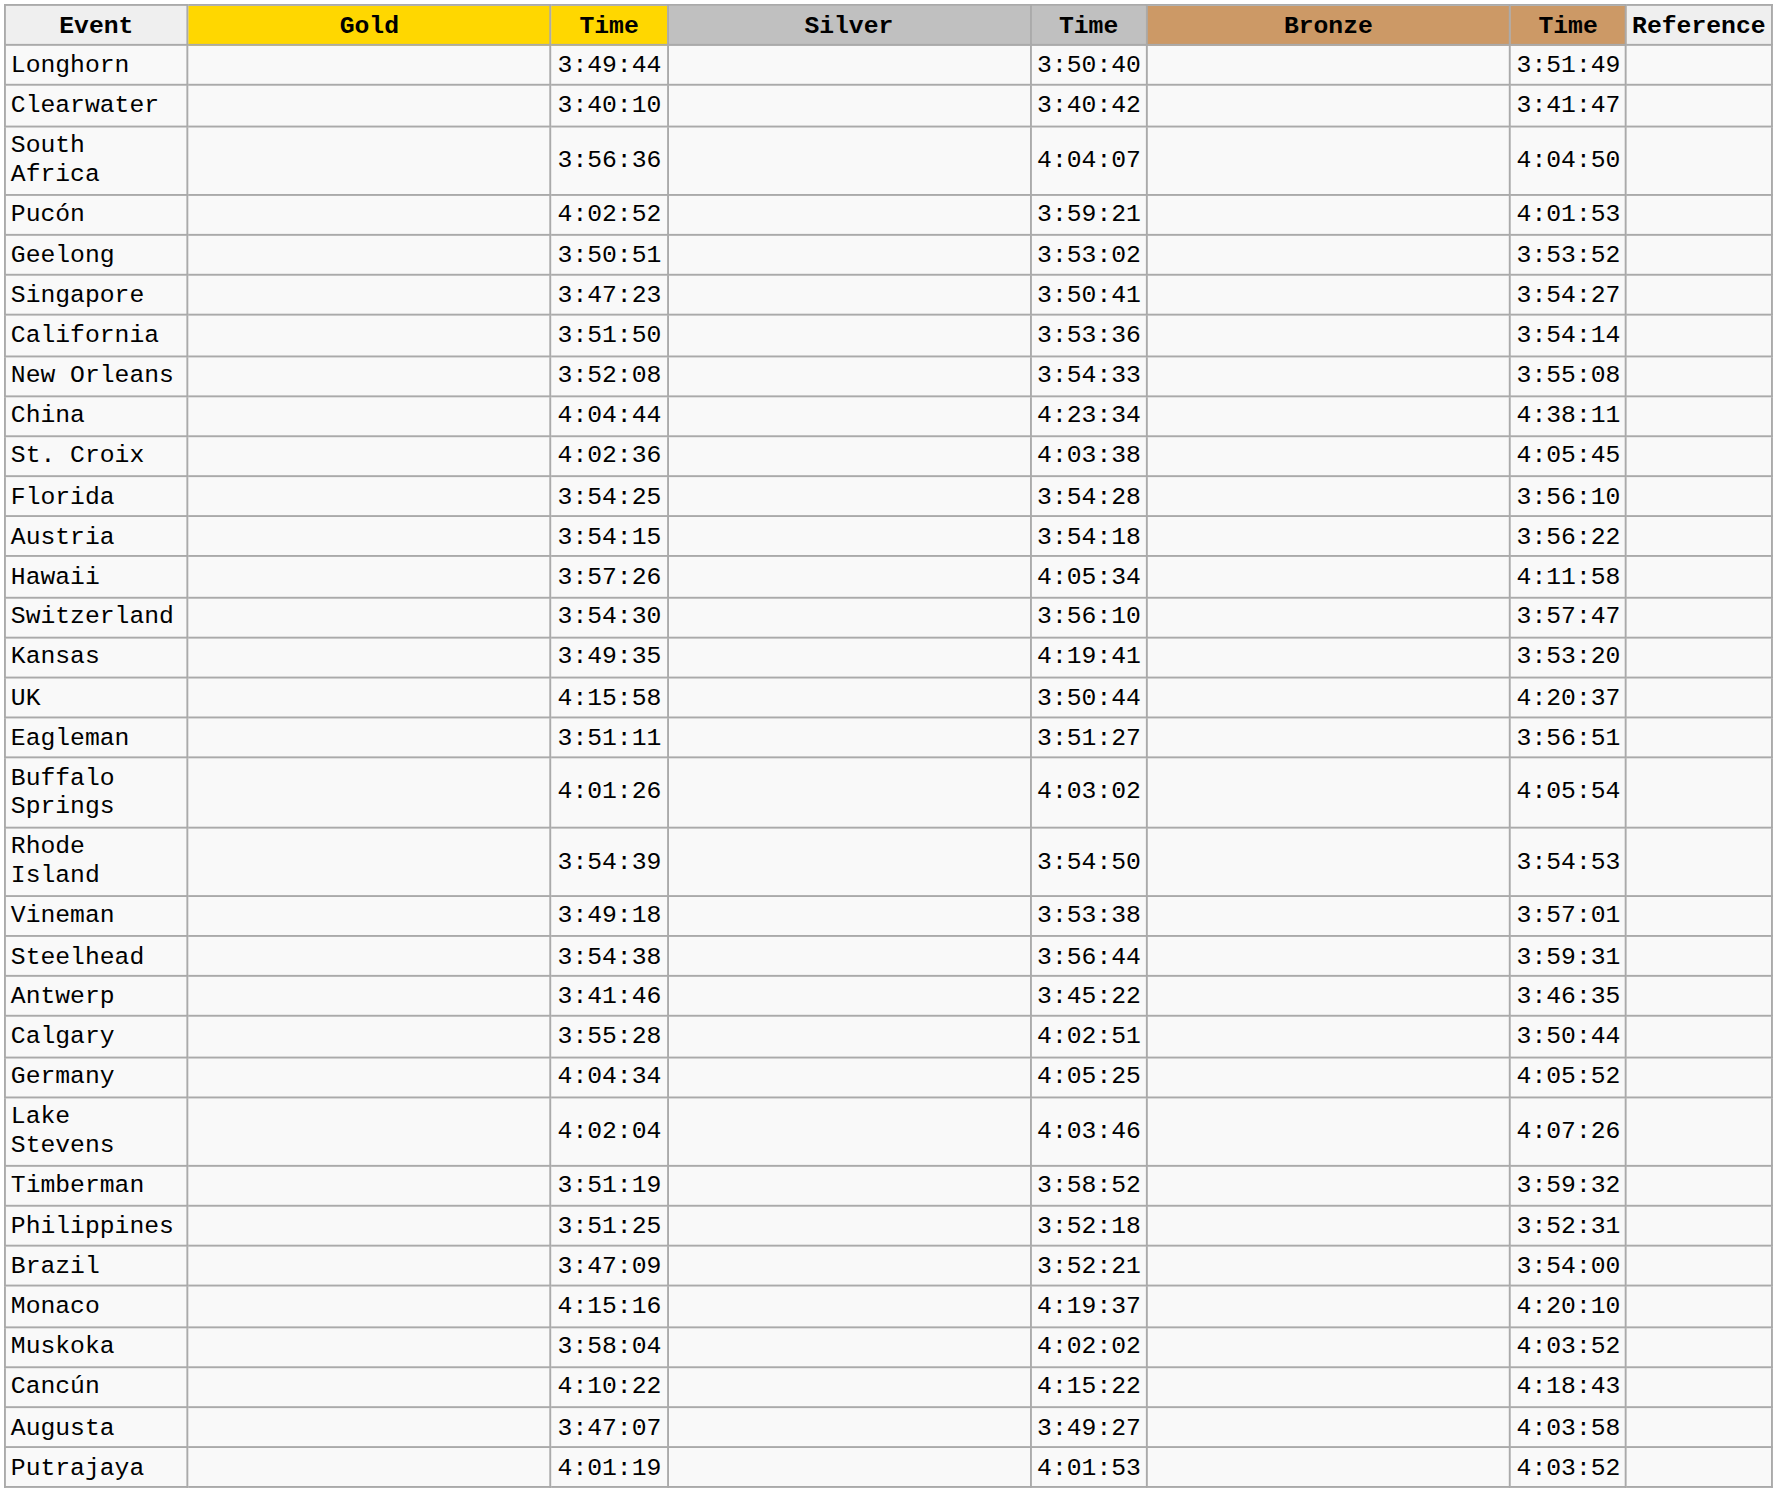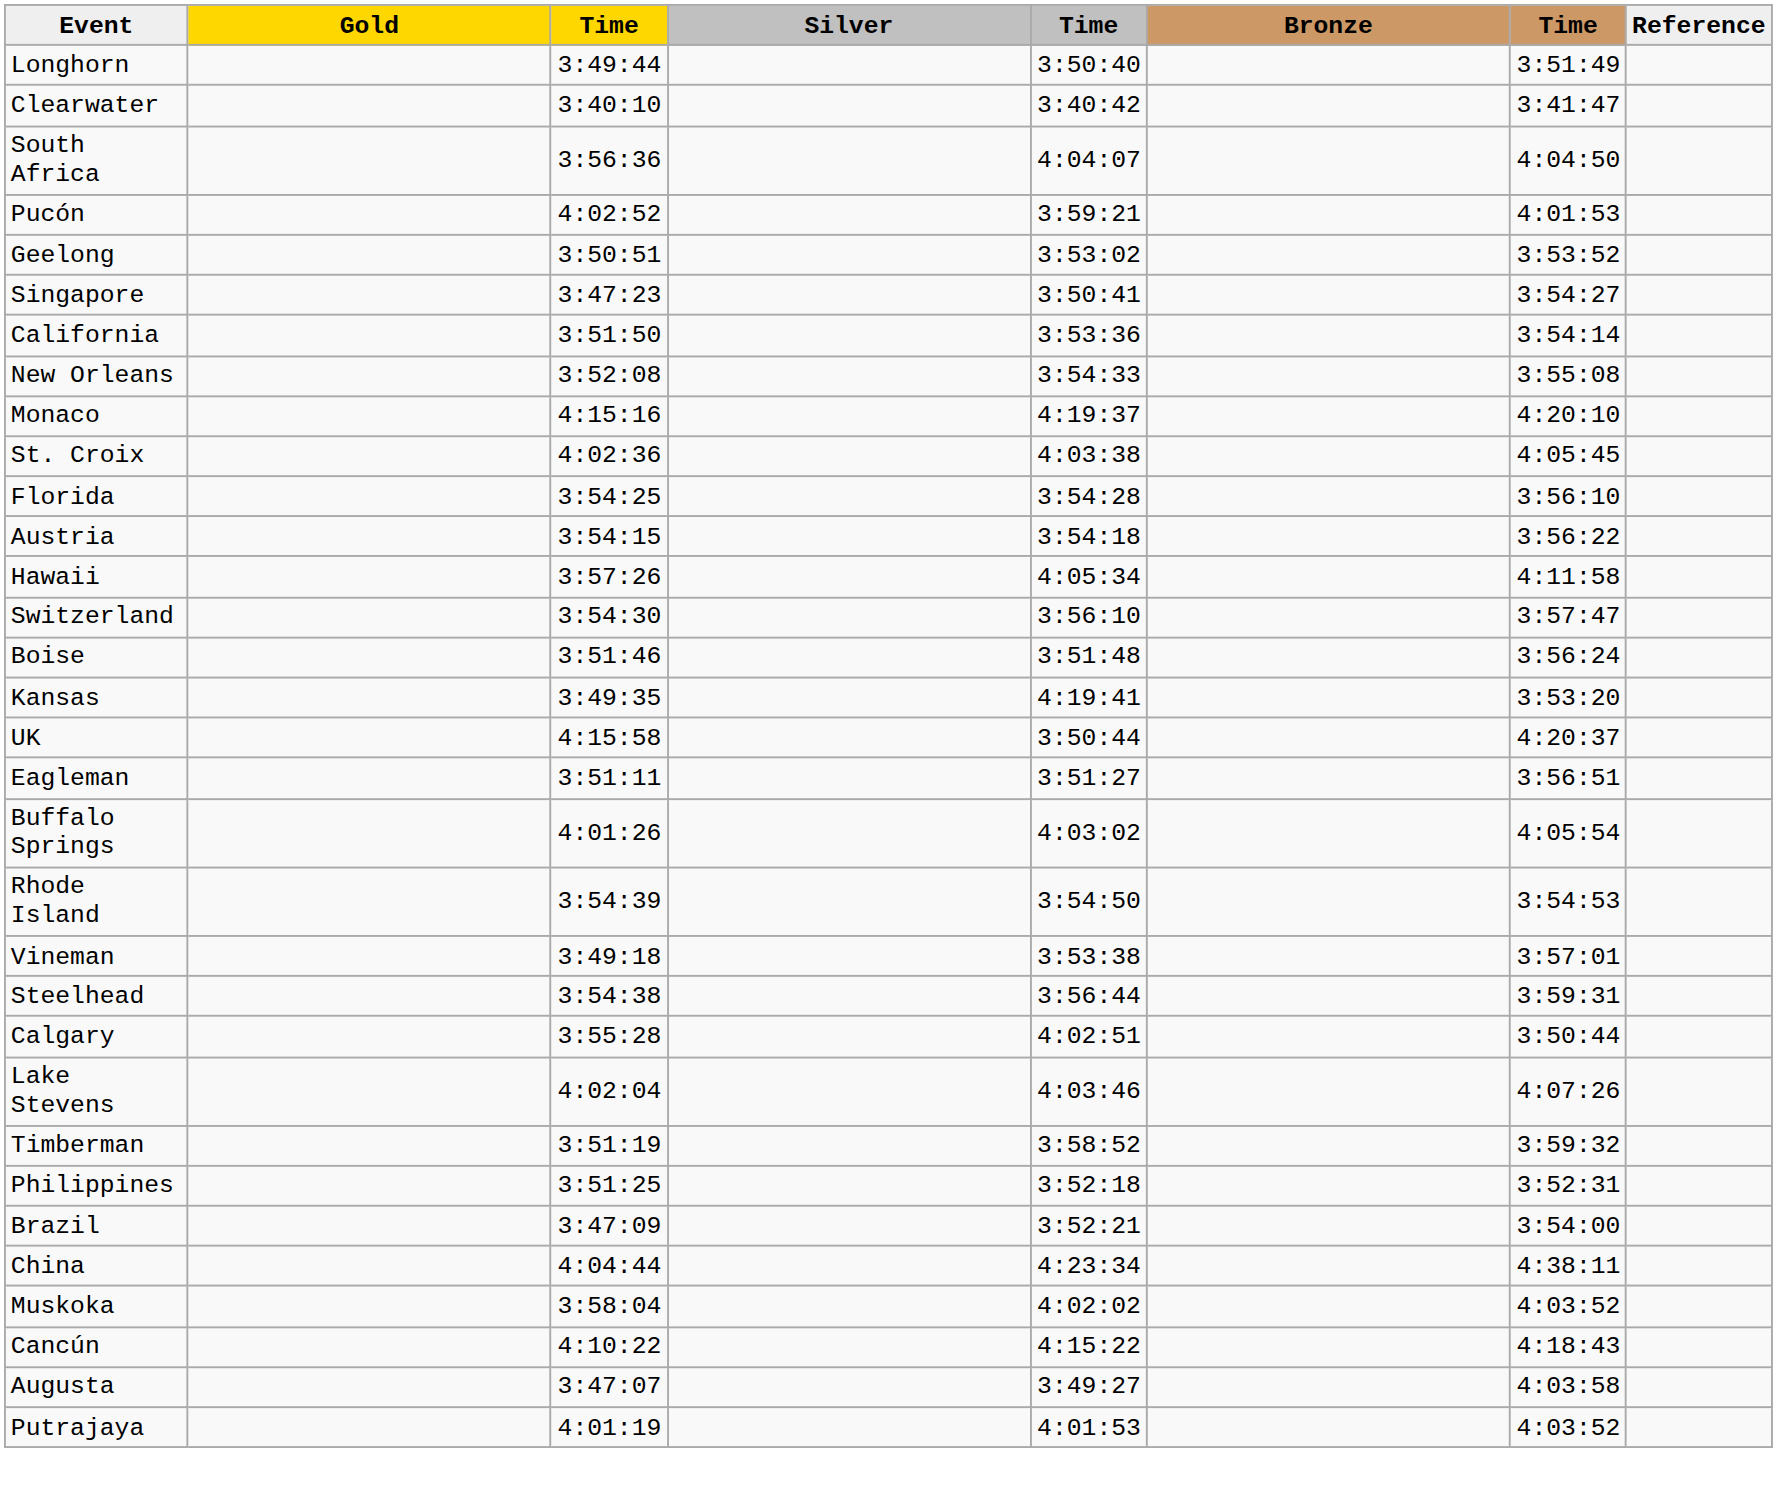 <table class="wikitable sortable">
 <tr align="center">
 <td width="90" bgcolor="efefef"><strong>Event</strong></td>
 <td width="185" bgcolor="gold"><strong>Gold</strong></td>
 <td width="55" bgcolor="gold"><strong>Time</strong></td>
 <td width="185" bgcolor="silver"><strong>Silver</strong></td>
 <td width="55" bgcolor="silver"><strong>Time</strong></td>
 <td width="185" bgcolor="cc9966"><strong>Bronze</strong></td>
 <td width="55" bgcolor="cc9966"><strong>Time</strong></td>
 <td class="unsortable" bgcolor="efefef"><strong>Reference</strong></td>
 </tr>
 <tr>
 <td>Longhorn</td>
 <td></td>
 <td align="right">3:49:44</td>
 <td></td>
 <td align="right">3:50:40</td>
 <td></td>
 <td align="right">3:51:49</td>
 <td></td>
 </tr>
 <tr>
 <td>Clearwater</td>
 <td></td>
 <td align="right">3:40:10</td>
 <td></td>
 <td align="right">3:40:42</td>
 <td></td>
 <td align="right">3:41:47</td>
 <td></td>
 </tr>
 <tr>
 <td>South Africa</td>
 <td></td>
 <td align="right">3:56:36</td>
 <td></td>
 <td align="right">4:04:07</td>
 <td></td>
 <td align="right">4:04:50</td>
 <td></td>
 </tr>
 <tr>
 <td>Pucón</td>
 <td></td>
 <td align="right">4:02:52</td>
 <td></td>
 <td align="right">3:59:21</td>
 <td></td>
 <td align="right">4:01:53</td>
 <td></td>
 </tr>
 <tr>
 <td>Geelong</td>
 <td></td>
 <td align="right">3:50:51</td>
 <td></td>
 <td align="right">3:53:02</td>
 <td></td>
 <td align="right">3:53:52</td>
 <td></td>
 </tr>
 <tr>
 <td>Singapore</td>
 <td></td>
 <td align="right">3:47:23</td>
 <td></td>
 <td align="right">3:50:41</td>
 <td></td>
 <td align="right">3:54:27</td>
 <td></td>
 </tr>
 <tr>
 <td>California</td>
 <td></td>
 <td align="right">3:51:50</td>
 <td></td>
 <td align="right">3:53:36</td>
 <td></td>
 <td align="right">3:54:14</td>
 <td></td>
 </tr>
 <tr>
 <td>New Orleans</td>
 <td></td>
 <td align="right">3:52:08</td>
 <td></td>
 <td align="right">3:54:33</td>
 <td></td>
 <td align="right">3:55:08</td>
 <td></td>
 </tr>
 <tr>
-<td>China</td>
+<td>Monaco</td>
 <td></td>
-<td align="right">4:04:44</td>
+<td align="right">4:15:16</td>
 <td></td>
-<td align="right">4:23:34</td>
+<td align="right">4:19:37</td>
 <td></td>
-<td align="right">4:38:11</td>
+<td align="right">4:20:10</td>
 <td></td>
 </tr>
 <tr>
 <td>St. Croix</td>
 <td></td>
 <td align="right">4:02:36</td>
 <td></td>
 <td align="right">4:03:38</td>
 <td></td>
 <td align="right">4:05:45</td>
 <td></td>
 </tr>
 <tr>
 <td>Florida</td>
 <td></td>
 <td align="right">3:54:25</td>
 <td></td>
 <td align="right">3:54:28</td>
 <td></td>
 <td align="right">3:56:10</td>
 <td></td>
 </tr>
 <tr>
 <td>Austria</td>
 <td></td>
 <td align="right">3:54:15</td>
 <td></td>
 <td align="right">3:54:18</td>
 <td></td>
 <td align="right">3:56:22</td>
 <td></td>
 </tr>
 <tr>
 <td>Hawaii</td>
 <td></td>
 <td align="right">3:57:26</td>
 <td></td>
 <td align="right">4:05:34</td>
 <td></td>
 <td align="right">4:11:58</td>
 <td></td>
 </tr>
 <tr>
 <td>Switzerland</td>
 <td></td>
 <td align="right">3:54:30</td>
 <td></td>
 <td align="right">3:56:10</td>
 <td></td>
 <td align="right">3:57:47</td>
+<td></td>
+</tr>
+<tr>
+<td>Boise</td>
+<td></td>
+<td align="right">3:51:46</td>
+<td></td>
+<td align="right">3:51:48</td>
+<td></td>
+<td align="right">3:56:24</td>
 <td></td>
 </tr>
 <tr>
 <td>Kansas</td>
 <td></td>
 <td align="right">3:49:35</td>
 <td></td>
 <td align="right">4:19:41</td>
 <td></td>
 <td align="right">3:53:20</td>
 <td></td>
 </tr>
 <tr>
 <td>UK</td>
 <td></td>
 <td align="right">4:15:58</td>
 <td></td>
 <td align="right">3:50:44</td>
 <td></td>
 <td align="right">4:20:37</td>
 <td></td>
 </tr>
 <tr>
 <td>Eagleman</td>
 <td></td>
 <td align="right">3:51:11</td>
 <td></td>
 <td align="right">3:51:27</td>
 <td></td>
 <td align="right">3:56:51</td>
 <td></td>
 </tr>
 <tr>
 <td>Buffalo Springs</td>
 <td></td>
 <td align="right">4:01:26</td>
 <td></td>
 <td align="right">4:03:02</td>
 <td></td>
 <td align="right">4:05:54</td>
 <td></td>
 </tr>
 <tr>
 <td>Rhode Island</td>
 <td></td>
 <td align="right">3:54:39</td>
 <td></td>
 <td align="right">3:54:50</td>
 <td></td>
 <td align="right">3:54:53</td>
 <td></td>
 </tr>
 <tr>
 <td>Vineman</td>
 <td></td>
 <td align="right">3:49:18</td>
 <td></td>
 <td align="right">3:53:38</td>
 <td></td>
 <td align="right">3:57:01</td>
 <td></td>
 </tr>
 <tr>
 <td>Steelhead</td>
 <td></td>
 <td align="right">3:54:38</td>
 <td></td>
 <td align="right">3:56:44</td>
 <td></td>
 <td align="right">3:59:31</td>
 <td></td>
 </tr>
 <tr>
-<td>Antwerp</td>
-<td></td>
-<td align="right">3:41:46</td>
-<td></td>
-<td align="right">3:45:22</td>
-<td></td>
-<td align="right">3:46:35</td>
-<td></td>
-</tr>
-<tr>
 <td>Calgary</td>
 <td></td>
 <td align="right">3:55:28</td>
 <td></td>
 <td align="right">4:02:51</td>
 <td></td>
 <td align="right">3:50:44</td>
-<td></td>
-</tr>
-<tr>
-<td>Germany</td>
-<td></td>
-<td align="right">4:04:34</td>
-<td></td>
-<td align="right">4:05:25</td>
-<td></td>
-<td align="right">4:05:52</td>
 <td></td>
 </tr>
 <tr>
 <td>Lake Stevens</td>
 <td></td>
 <td align="right">4:02:04</td>
 <td></td>
 <td align="right">4:03:46</td>
 <td></td>
 <td align="right">4:07:26</td>
 <td></td>
 </tr>
 <tr>
 <td>Timberman</td>
 <td></td>
 <td align="right">3:51:19</td>
 <td></td>
 <td align="right">3:58:52</td>
 <td></td>
 <td align="right">3:59:32</td>
 <td></td>
 </tr>
 <tr>
 <td>Philippines</td>
 <td></td>
 <td align="right">3:51:25</td>
 <td></td>
 <td align="right">3:52:18</td>
 <td></td>
 <td align="right">3:52:31</td>
 <td></td>
 </tr>
 <tr>
 <td>Brazil</td>
 <td></td>
 <td align="right">3:47:09</td>
 <td></td>
 <td align="right">3:52:21</td>
 <td></td>
 <td align="right">3:54:00</td>
 <td></td>
 </tr>
 <tr>
-<td>Monaco</td>
+<td>China</td>
 <td></td>
-<td align="right">4:15:16</td>
+<td align="right">4:04:44</td>
 <td></td>
-<td align="right">4:19:37</td>
+<td align="right">4:23:34</td>
 <td></td>
-<td align="right">4:20:10</td>
+<td align="right">4:38:11</td>
 <td></td>
 </tr>
 <tr>
 <td>Muskoka</td>
 <td></td>
 <td align="right">3:58:04</td>
 <td></td>
 <td align="right">4:02:02</td>
 <td></td>
 <td align="right">4:03:52</td>
 <td></td>
 </tr>
 <tr>
 <td>Cancún</td>
 <td></td>
 <td align="right">4:10:22</td>
 <td></td>
 <td align="right">4:15:22</td>
 <td></td>
 <td align="right">4:18:43</td>
 <td></td>
 </tr>
 <tr>
 <td>Augusta</td>
 <td></td>
 <td align="right">3:47:07</td>
 <td></td>
 <td align="right">3:49:27</td>
 <td></td>
 <td align="right">4:03:58</td>
 <td></td>
 </tr>
 <tr>
 <td>Putrajaya</td>
 <td></td>
 <td align="right">4:01:19</td>
 <td></td>
 <td align="right">4:01:53</td>
 <td></td>
 <td align="right">4:03:52</td>
 <td></td>
 </tr>
 </table>
